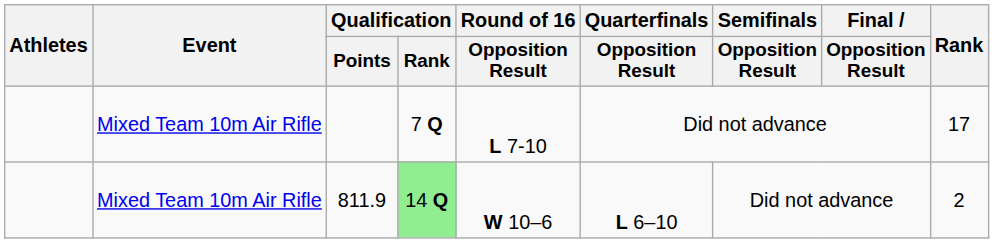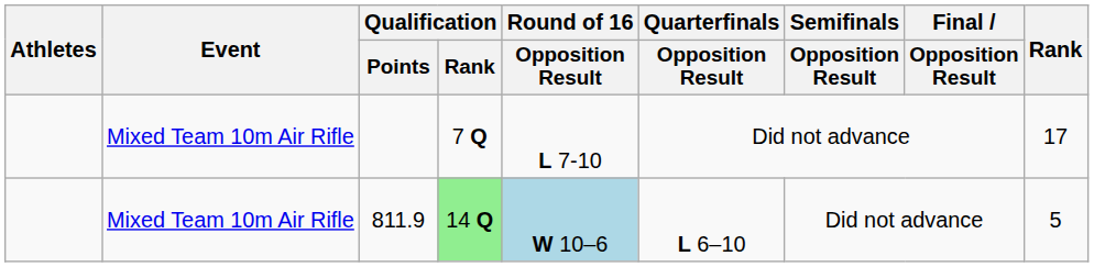 <table class="wikitable" style="font-size:90%;">
 <tr>
 <th rowspan=2>Athletes</th>
 <th rowspan=2>Event</th>
 <th colspan=2>Qualification</th>
 <th>Round of 16</th>
 <th>Quarterfinals</th>
 <th>Semifinals</th>
 <th>Final / </th>
 <th rowspan=2>Rank</th>
 </tr>
 <tr style="font-size:95%">
 <th>Points</th>
 <th>Rank</th>
 <th>Opposition<br>Result</th>
 <th>Opposition<br>Result</th>
 <th>Opposition<br>Result</th>
 <th>Opposition<br>Result</th>
 </tr>
 <tr align=center>
 <td align=left> <br> </td>
 <td align=left><a href='#'>Mixed Team 10m Air Rifle</a></td>
 <td></td>
 <td>7 <strong>Q</strong></td>
 <td><br> <br> <strong>L</strong> 7-10</td>
 <td colspan=3>Did not advance</td>
 <td>17</td>
 </tr>
 <tr align=center>
 <td align=left><br></td>
 <td align=left><a href='#'>Mixed Team 10m Air Rifle</a></td>
 <td>811.9</td>
 <td style="background: lightgreen;">14 <strong>Q</strong></td>
-<td><br><br><strong>W</strong> 10–6</td>
+<td style="background: lightblue;"><br><br><strong>W</strong> 10–6</td>
 <td><br><br><strong>L</strong> 6–10</td>
 <td colspan=2>Did not advance</td>
-<td>2</td>
+<td>5</td>
 </tr>
 </table>
